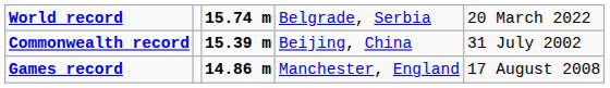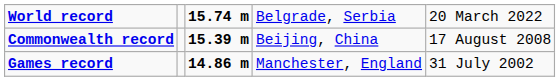 <table class="wikitable">
 <tr>
 <td><a href='#'><strong>World record</strong></a></td>
 <td></td>
 <td><strong>15.74 m</strong></td>
 <td><a href='#'>Belgrade</a>, <a href='#'>Serbia</a></td>
 <td>20 March 2022</td>
 </tr>
 <tr>
 <td><a href='#'><strong>Commonwealth record</strong></a></td>
 <td></td>
 <td><strong>15.39 m </strong></td>
 <td><a href='#'>Beijing</a>, <a href='#'>China</a></td>
-<td>31 July 2002</td>
+<td>17 August 2008</td>
 </tr>
 <tr>
 <td><a href='#'><strong>Games record</strong></a></td>
 <td></td>
 <td><strong>14.86 m</strong></td>
 <td><a href='#'>Manchester</a>, <a href='#'>England</a></td>
-<td>17 August 2008</td>
+<td>31 July 2002</td>
 </tr>
 </table>
